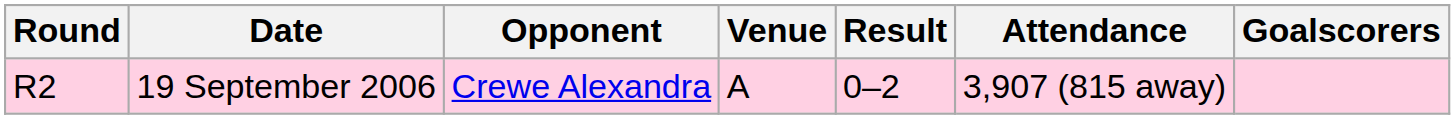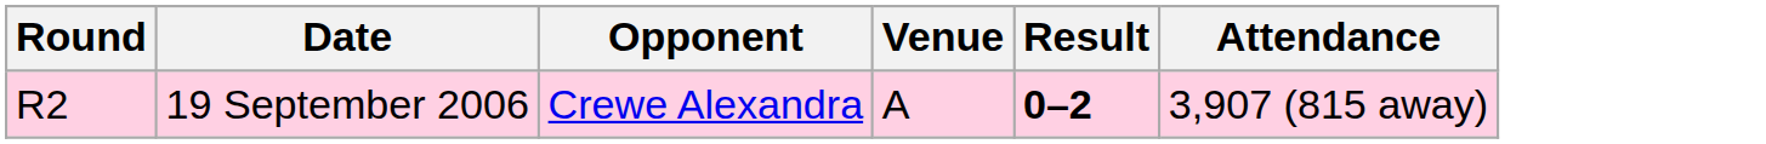 <table class="wikitable">
 <tr>
 <th>Round</th>
 <th>Date</th>
 <th>Opponent</th>
 <th>Venue</th>
 <th>Result</th>
 <th>Attendance</th>
-<th>Goalscorers</th>
 </tr>
 <tr style="background-color: #ffd0e3;">
 <td>R2</td>
 <td>19 September 2006</td>
 <td><a href='#'>Crewe Alexandra</a></td>
 <td>A</td>
-<td>0–2</td>
+<td><strong>0–2</strong></td>
 <td>3,907 (815 away)</td>
-<td></td>
 </tr>
 </table>
